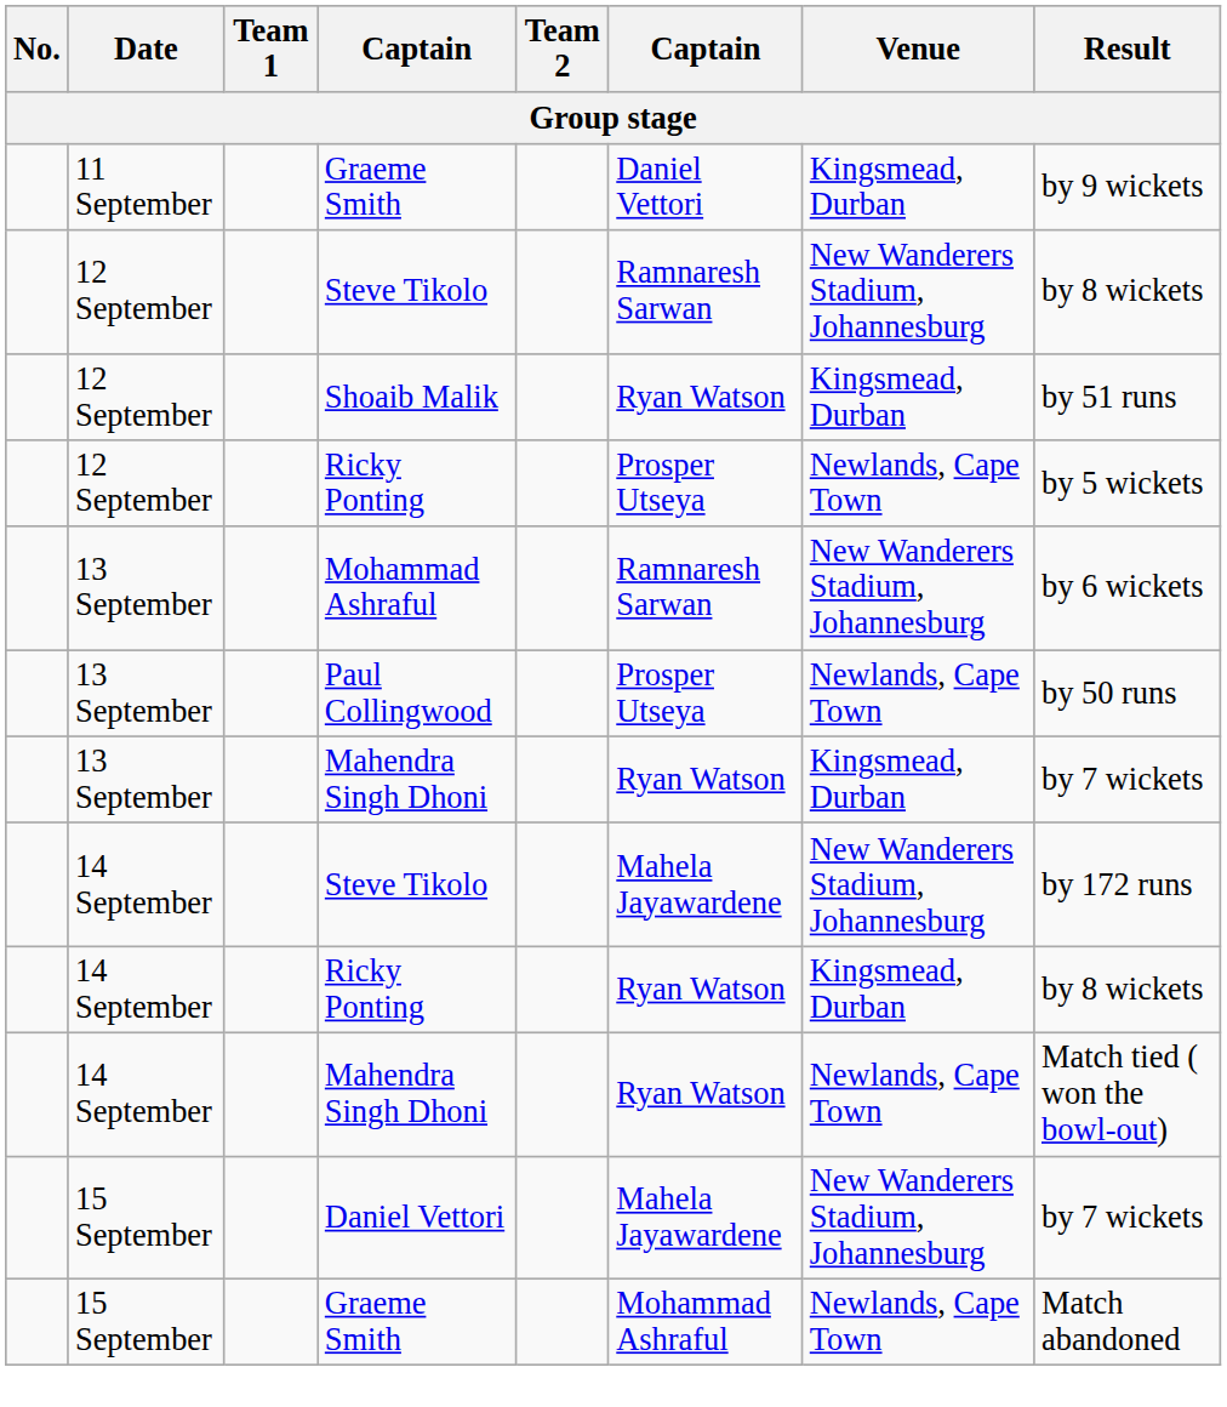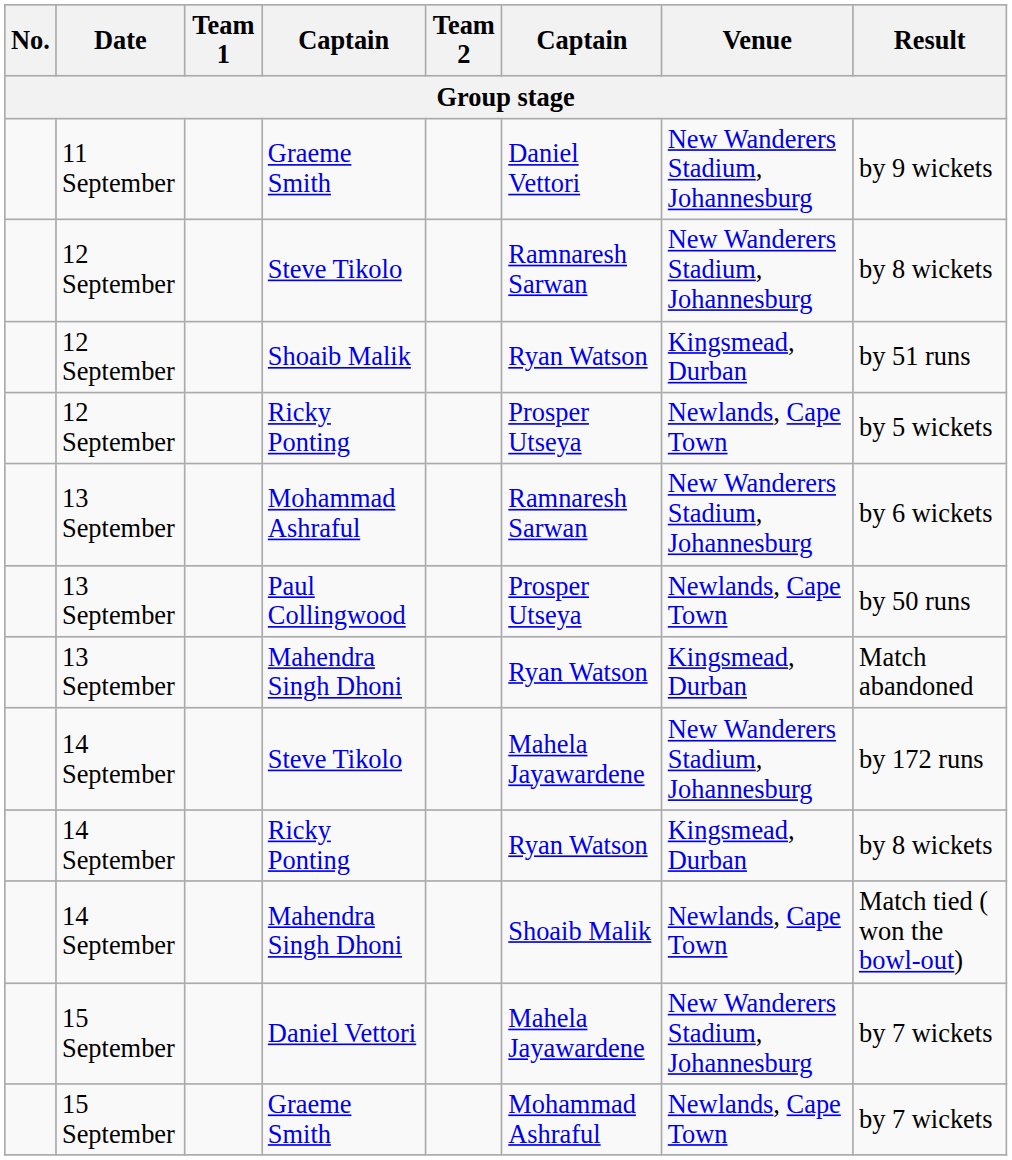 <table class="wikitable">
 <tr>
 <th>No.</th>
 <th>Date</th>
 <th>Team 1</th>
 <th>Captain</th>
 <th>Team 2</th>
 <th>Captain</th>
 <th>Venue</th>
 <th>Result</th>
 </tr>
 <tr>
 <th colspan="9">Group stage</th>
 </tr>
 <tr>
 <td></td>
 <td>11 September</td>
 <td></td>
 <td><a href='#'>Graeme Smith</a></td>
 <td></td>
 <td><a href='#'>Daniel Vettori</a></td>
-<td><a href='#'>Kingsmead</a>, <a href='#'>Durban</a></td>
+<td><a href='#'>New Wanderers Stadium</a>, <a href='#'>Johannesburg</a></td>
 <td> by 9 wickets</td>
 </tr>
 <tr>
 <td></td>
 <td>12 September</td>
 <td></td>
 <td><a href='#'>Steve Tikolo</a></td>
 <td></td>
 <td><a href='#'>Ramnaresh Sarwan</a></td>
 <td><a href='#'>New Wanderers Stadium</a>, <a href='#'>Johannesburg</a></td>
 <td> by 8 wickets</td>
 </tr>
 <tr>
 <td></td>
 <td>12 September</td>
 <td></td>
 <td><a href='#'>Shoaib Malik</a></td>
 <td></td>
 <td><a href='#'>Ryan Watson</a></td>
 <td><a href='#'>Kingsmead</a>, <a href='#'>Durban</a></td>
 <td> by 51 runs</td>
 </tr>
 <tr>
 <td></td>
 <td>12 September</td>
 <td></td>
 <td><a href='#'>Ricky Ponting</a></td>
 <td></td>
 <td><a href='#'>Prosper Utseya</a></td>
 <td><a href='#'>Newlands</a>, <a href='#'>Cape Town</a></td>
 <td> by 5 wickets</td>
 </tr>
 <tr>
 <td></td>
 <td>13 September</td>
 <td></td>
 <td><a href='#'>Mohammad Ashraful</a></td>
 <td></td>
 <td><a href='#'>Ramnaresh Sarwan</a></td>
 <td><a href='#'>New Wanderers Stadium</a>, <a href='#'>Johannesburg</a></td>
 <td> by 6 wickets</td>
 </tr>
 <tr>
 <td></td>
 <td>13 September</td>
 <td></td>
 <td><a href='#'>Paul Collingwood</a></td>
 <td></td>
 <td><a href='#'>Prosper Utseya</a></td>
 <td><a href='#'>Newlands</a>, <a href='#'>Cape Town</a></td>
 <td> by 50 runs</td>
 </tr>
 <tr>
 <td></td>
 <td>13 September</td>
 <td></td>
 <td><a href='#'>Mahendra Singh Dhoni</a></td>
 <td></td>
 <td><a href='#'>Ryan Watson</a></td>
 <td><a href='#'>Kingsmead</a>, <a href='#'>Durban</a></td>
-<td> by 7 wickets</td>
+<td>Match abandoned</td>
 </tr>
 <tr>
 <td></td>
 <td>14 September</td>
 <td></td>
 <td><a href='#'>Steve Tikolo</a></td>
 <td></td>
 <td><a href='#'>Mahela Jayawardene</a></td>
 <td><a href='#'>New Wanderers Stadium</a>, <a href='#'>Johannesburg</a></td>
 <td> by 172 runs</td>
 </tr>
 <tr>
 <td></td>
 <td>14 September</td>
 <td></td>
 <td><a href='#'>Ricky Ponting</a></td>
 <td></td>
 <td><a href='#'>Ryan Watson</a></td>
 <td><a href='#'>Kingsmead</a>, <a href='#'>Durban</a></td>
 <td> by 8 wickets</td>
 </tr>
 <tr>
 <td></td>
 <td>14 September</td>
 <td></td>
 <td><a href='#'>Mahendra Singh Dhoni</a></td>
 <td></td>
-<td><a href='#'>Ryan Watson</a></td>
+<td><a href='#'>Shoaib Malik</a></td>
 <td><a href='#'>Newlands</a>, <a href='#'>Cape Town</a></td>
 <td>Match tied ( won the <a href='#'>bowl-out</a>)</td>
 </tr>
 <tr>
 <td></td>
 <td>15 September</td>
 <td></td>
 <td><a href='#'>Daniel Vettori</a></td>
 <td></td>
 <td><a href='#'>Mahela Jayawardene</a></td>
 <td><a href='#'>New Wanderers Stadium</a>, <a href='#'>Johannesburg</a></td>
 <td> by 7 wickets</td>
 </tr>
 <tr>
 <td></td>
 <td>15 September</td>
 <td></td>
 <td><a href='#'>Graeme Smith</a></td>
 <td></td>
 <td><a href='#'>Mohammad Ashraful</a></td>
 <td><a href='#'>Newlands</a>, <a href='#'>Cape Town</a></td>
-<td>Match abandoned</td>
+<td> by 7 wickets</td>
 </tr>
 </table>
